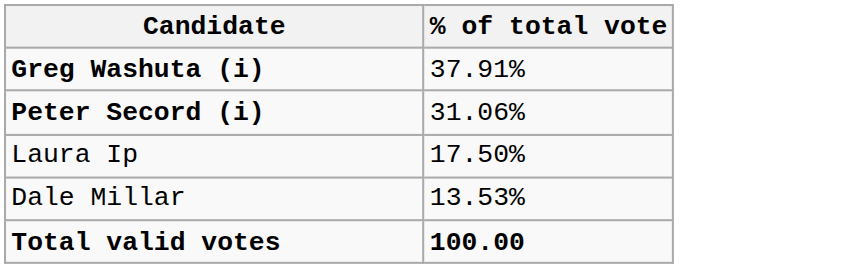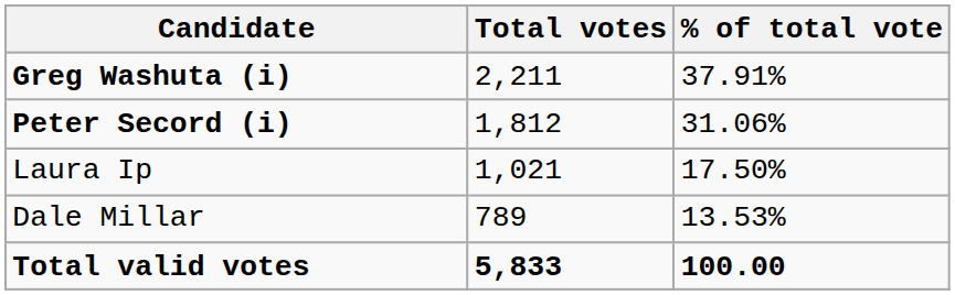 <table class="wikitable">
 <tr>
 <th bgcolor="#DDDDFF" width="200px">Candidate</th>
+<th bgcolor="#DDDDFF">Total votes</th>
 <th bgcolor="#DDDDFF">% of total vote</th>
 </tr>
 <tr>
 <td><strong>Greg Washuta (i)</strong></td>
+<td>2,211</td>
 <td>37.91%</td>
 </tr>
 <tr>
 <td><strong>Peter Secord (i)</strong></td>
+<td>1,812</td>
 <td>31.06%</td>
 </tr>
 <tr>
 <td>Laura Ip</td>
+<td>1,021</td>
 <td>17.50%</td>
 </tr>
 <tr>
 <td>Dale Millar</td>
+<td>789</td>
 <td>13.53%</td>
 </tr>
 <tr>
 <td><strong>Total valid votes</strong></td>
+<td><strong>5,833</strong></td>
 <td><strong>100.00</strong></td>
 </tr>
 </table>
